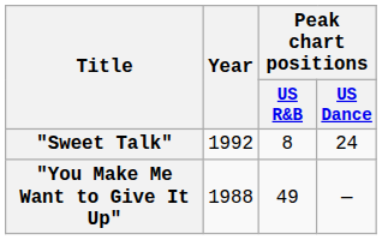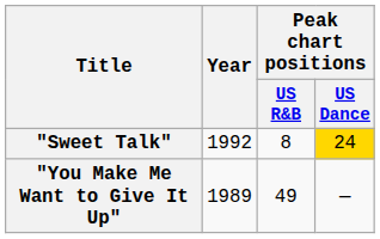 <table class="wikitable plainrowheaders" style="text-align:center;">
 <tr>
 <th scope="col" rowspan="2" style="width:10em;">Title</th>
 <th scope="col" rowspan="2">Year</th>
 <th scope="col" colspan="2">Peak chart positions</th>
 </tr>
 <tr>
 <th scope="col" style="width:3em;font-size:90%;"><a href='#'>US<br>R&B</a></th>
 <th scope="col" style="width:3em;font-size:90%;"><a href='#'>US<br>Dance</a></th>
 </tr>
 <tr>
 <th scope="row">"Sweet Talk"</th>
 <td>1992</td>
 <td>8</td>
-<td>24</td>
+<td style="background: gold;">24</td>
 </tr>
 <tr>
 <th scope="row">"You Make Me Want to Give It Up"</th>
-<td>1988</td>
+<td>1989</td>
 <td>49</td>
 <td>—</td>
 </tr>
 </table>
